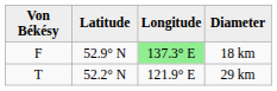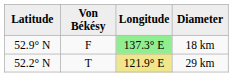 <table class="wikitable">
 <tr>
+<th width="25%" style="background:#eeeeee;">Latitude</th>
 <th width="25%" style="background:#eeeeee;">Von<br>Békésy</th>
-<th width="25%" style="background:#eeeeee;">Latitude</th>
 <th width="25%" style="background:#eeeeee;">Longitude</th>
 <th width="25%" style="background:#eeeeee;">Diameter</th>
 </tr>
 <tr>
+<td align="center">52.9° N</td>
 <td align="center">F</td>
-<td align="center">52.9° N</td>
 <td align="center" style="background: lightgreen;">137.3° E</td>
 <td align="center">18 km</td>
 </tr>
 <tr>
+<td align="center">52.2° N</td>
 <td align="center">T</td>
-<td align="center">52.2° N</td>
-<td align="center">121.9° E</td>
+<td align="center" style="background: khaki;">121.9° E</td>
 <td align="center">29 km</td>
 </tr>
 </table>
